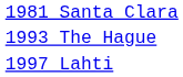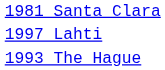 <table>
 <tr>
 <td><a href='#'>1981 Santa Clara</a></td>
+<td></td>
+<td></td>
+<td></td>
+</tr>
+<tr>
+<td><a href='#'>1997 Lahti</a></td>
 <td></td>
 <td></td>
 <td></td>
 </tr>
 <tr>
 <td><a href='#'>1993 The Hague</a></td>
 <td></td>
 <td></td>
 <td></td>
 </tr>
-<tr>
-<td><a href='#'>1997 Lahti</a></td>
-<td></td>
-<td></td>
-<td></td>
-</tr>
 </table>
